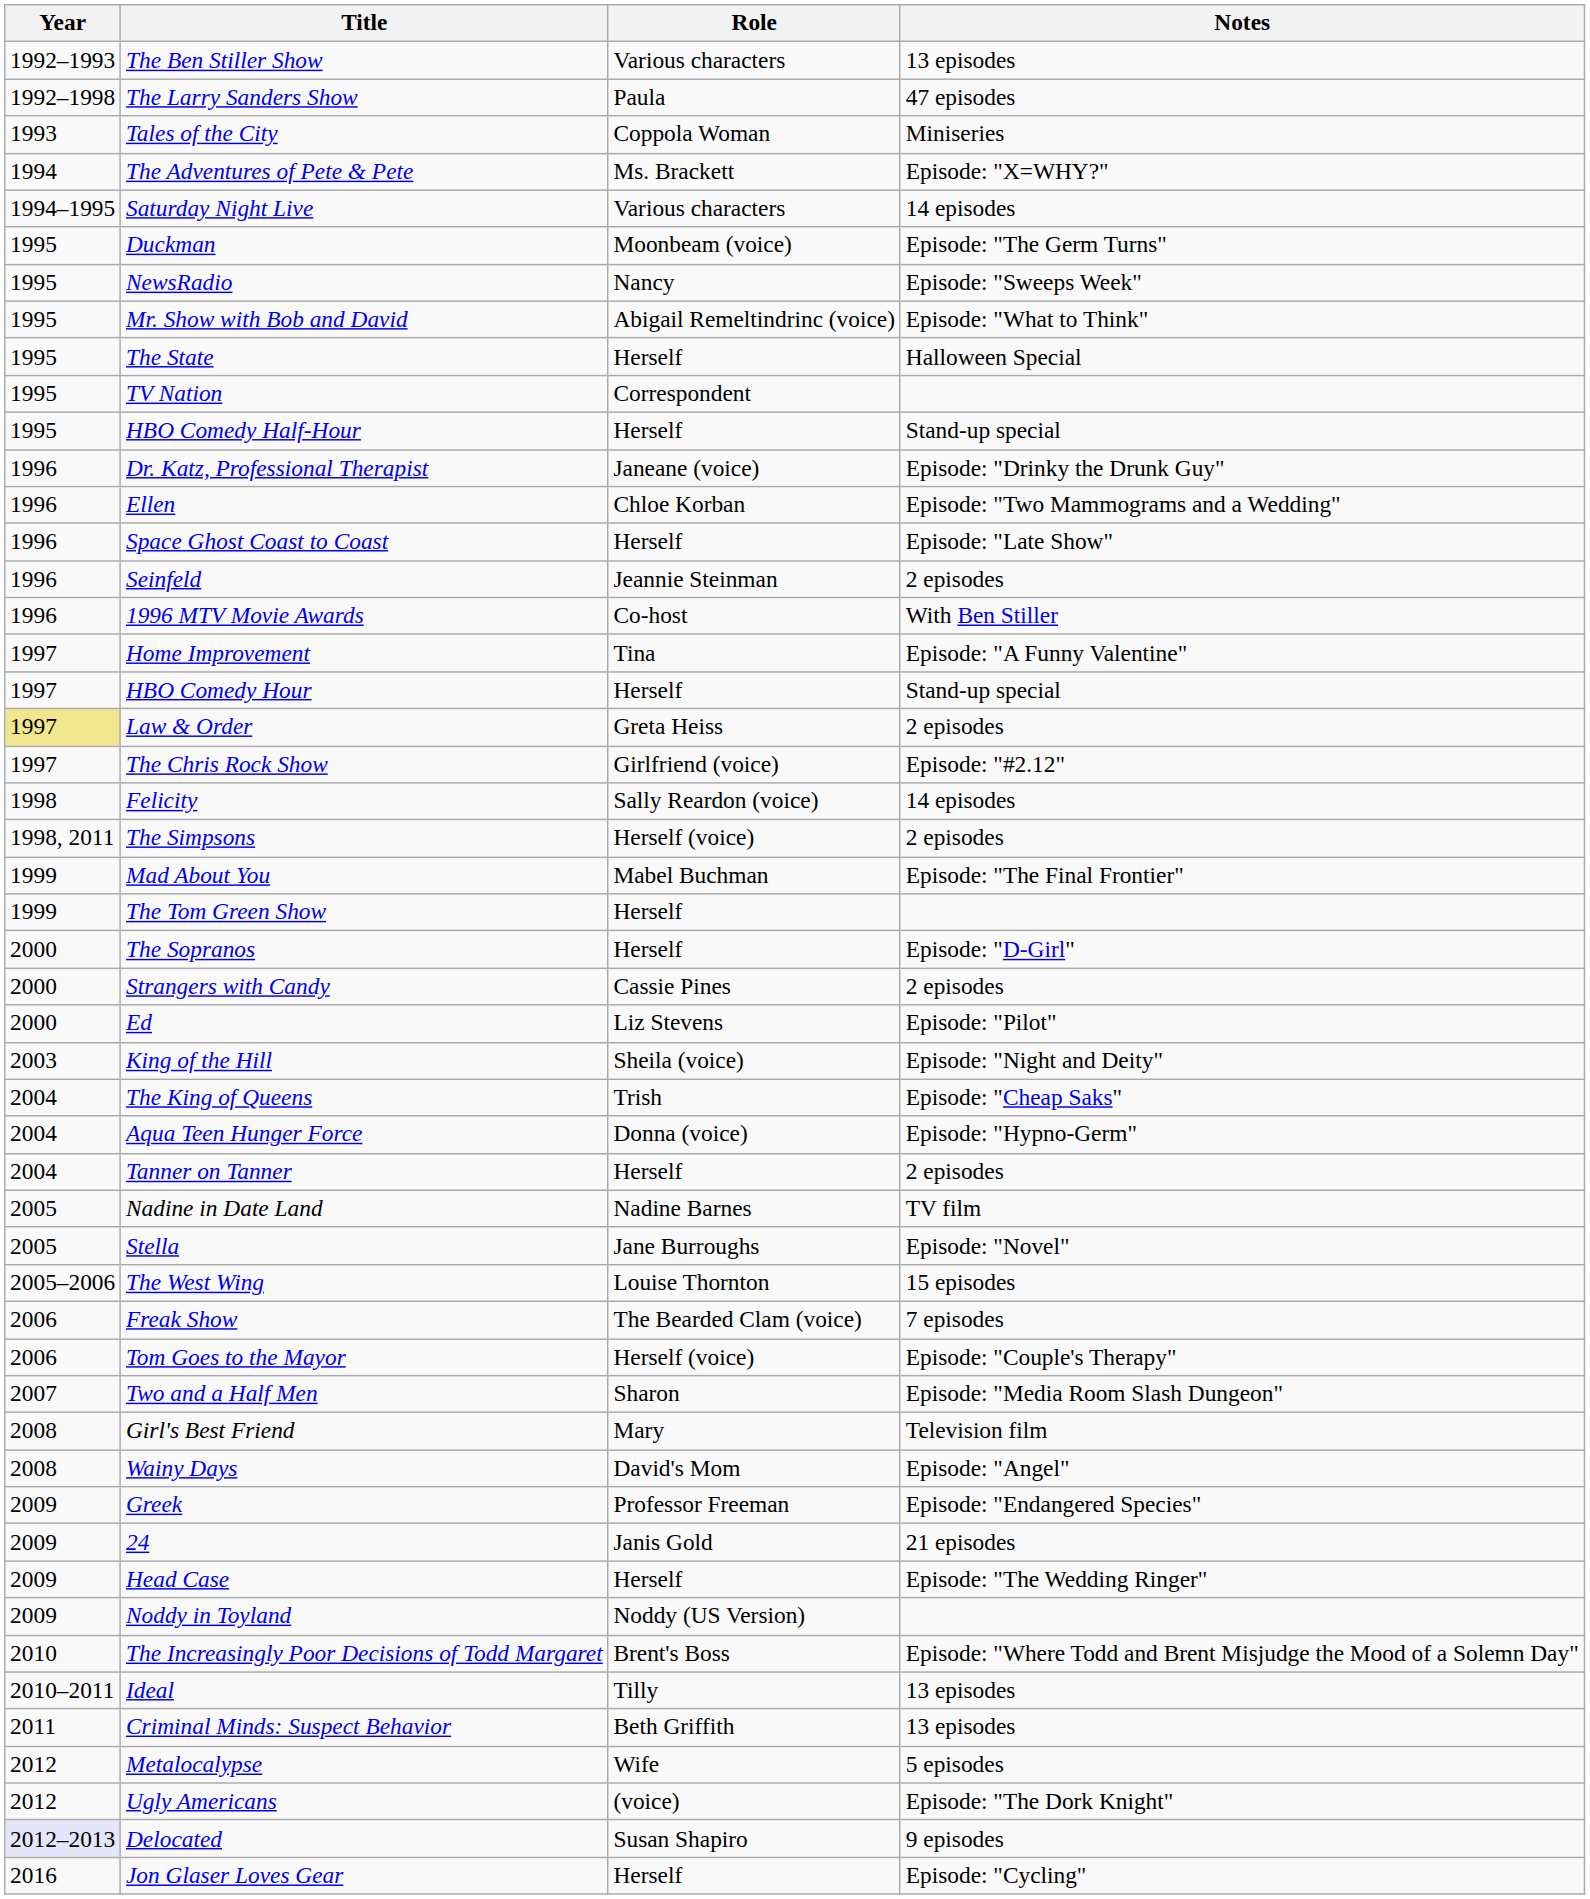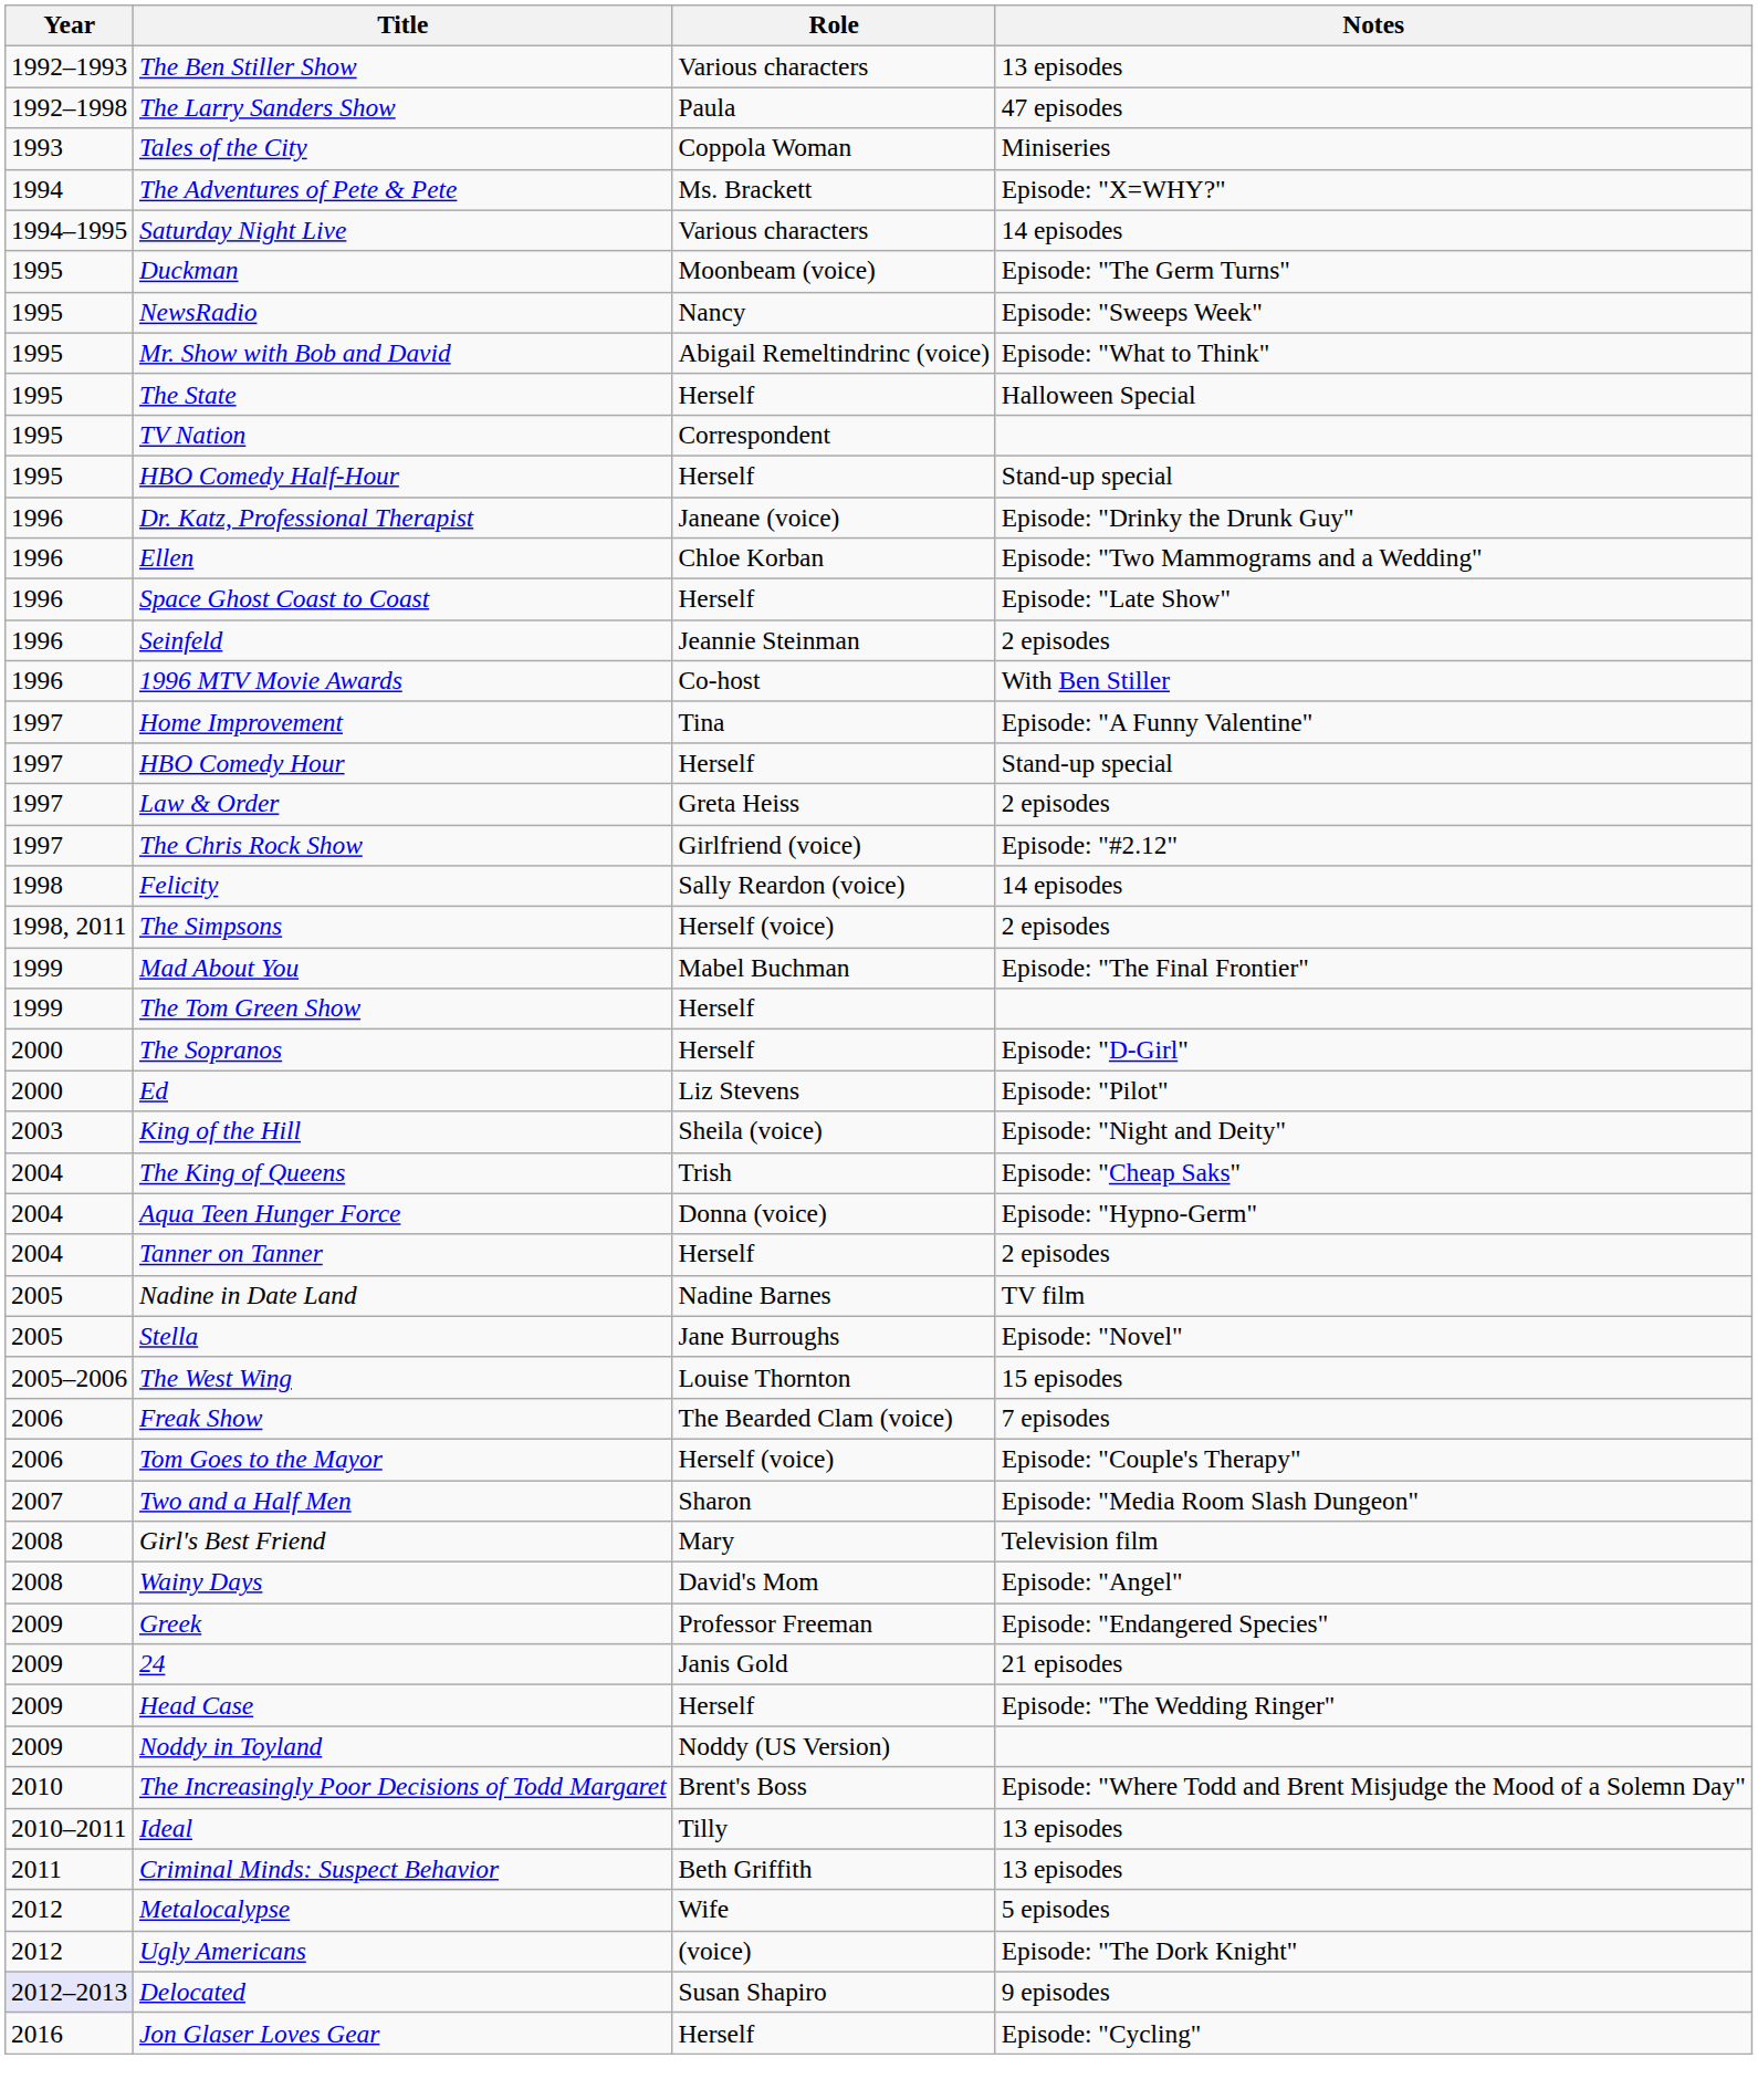 <table class="wikitable sortable">
 <tr>
 <th scope="col">Year</th>
 <th scope="col">Title</th>
 <th scope="col">Role</th>
 <th scope="col" class="unsortable">Notes</th>
 </tr>
 <tr>
 <td>1992–1993</td>
 <td scope="row"><em><a href='#'>The Ben Stiller Show</a></em></td>
 <td>Various characters</td>
 <td>13 episodes</td>
 </tr>
 <tr>
 <td>1992–1998</td>
 <td scope="row"><em><a href='#'>The Larry Sanders Show</a></em></td>
 <td>Paula</td>
 <td>47 episodes</td>
 </tr>
 <tr>
 <td>1993</td>
 <td scope="row"><em><a href='#'>Tales of the City</a></em></td>
 <td>Coppola Woman</td>
 <td>Miniseries</td>
 </tr>
 <tr>
 <td>1994</td>
 <td scope="row"><em><a href='#'>The Adventures of Pete & Pete</a></em></td>
 <td>Ms. Brackett</td>
 <td>Episode: "X=WHY?"</td>
 </tr>
 <tr>
 <td>1994–1995</td>
 <td scope="row"><em><a href='#'>Saturday Night Live</a></em></td>
 <td>Various characters</td>
 <td>14 episodes</td>
 </tr>
 <tr>
 <td>1995</td>
 <td scope="row"><em><a href='#'>Duckman</a></em></td>
 <td>Moonbeam (voice)</td>
 <td>Episode: "The Germ Turns"</td>
 </tr>
 <tr>
 <td>1995</td>
 <td scope="row"><em><a href='#'>NewsRadio</a></em></td>
 <td>Nancy</td>
 <td>Episode: "Sweeps Week"</td>
 </tr>
 <tr>
 <td>1995</td>
 <td scope="row"><em><a href='#'>Mr. Show with Bob and David</a></em></td>
 <td>Abigail Remeltindrinc (voice)</td>
 <td>Episode: "What to Think"</td>
 </tr>
 <tr>
 <td>1995</td>
 <td scope="row"><em><a href='#'>The State</a></em></td>
 <td>Herself</td>
 <td>Halloween Special</td>
 </tr>
 <tr>
 <td>1995</td>
 <td scope="row"><em><a href='#'>TV Nation</a></em></td>
 <td>Correspondent</td>
 <td></td>
 </tr>
 <tr>
 <td>1995</td>
 <td scope="row"><em><a href='#'>HBO Comedy Half-Hour</a></em></td>
 <td>Herself</td>
 <td>Stand-up special</td>
 </tr>
 <tr>
 <td>1996</td>
 <td scope="row"><em><a href='#'>Dr. Katz, Professional Therapist</a></em></td>
 <td>Janeane (voice)</td>
 <td>Episode: "Drinky the Drunk Guy"</td>
 </tr>
 <tr>
 <td>1996</td>
 <td scope="row"><em><a href='#'>Ellen</a></em></td>
 <td>Chloe Korban</td>
 <td>Episode: "Two Mammograms and a Wedding"</td>
 </tr>
 <tr>
 <td>1996</td>
 <td scope="row"><em><a href='#'>Space Ghost Coast to Coast</a></em></td>
 <td>Herself</td>
 <td>Episode: "Late Show"</td>
 </tr>
 <tr>
 <td>1996</td>
 <td scope="row"><em><a href='#'>Seinfeld</a></em></td>
 <td>Jeannie Steinman</td>
 <td>2 episodes</td>
 </tr>
 <tr>
 <td>1996</td>
 <td scope="row"><em><a href='#'>1996 MTV Movie Awards</a></em></td>
 <td>Co-host</td>
 <td>With <a href='#'>Ben Stiller</a></td>
 </tr>
 <tr>
 <td>1997</td>
 <td scope="row"><em><a href='#'>Home Improvement</a></em></td>
 <td>Tina</td>
 <td>Episode: "A Funny Valentine"</td>
 </tr>
 <tr>
 <td>1997</td>
 <td scope="row"><em><a href='#'>HBO Comedy Hour</a></em></td>
 <td>Herself</td>
 <td>Stand-up special</td>
 </tr>
 <tr>
-<td style="background: khaki;">1997</td>
+<td>1997</td>
 <td scope="row"><em><a href='#'>Law & Order</a></em></td>
 <td>Greta Heiss</td>
 <td>2 episodes</td>
 </tr>
 <tr>
 <td>1997</td>
 <td scope="row"><em><a href='#'>The Chris Rock Show</a></em></td>
 <td>Girlfriend (voice)</td>
 <td>Episode: "#2.12"</td>
 </tr>
 <tr>
 <td>1998</td>
 <td scope="row"><em><a href='#'>Felicity</a></em></td>
 <td>Sally Reardon (voice)</td>
 <td>14 episodes</td>
 </tr>
 <tr>
 <td>1998, 2011</td>
 <td scope="row"><em><a href='#'>The Simpsons</a></em></td>
 <td>Herself (voice)</td>
 <td>2 episodes</td>
 </tr>
 <tr>
 <td>1999</td>
 <td scope="row"><em><a href='#'>Mad About You</a></em></td>
 <td>Mabel Buchman</td>
 <td>Episode: "The Final Frontier"</td>
 </tr>
 <tr>
 <td>1999</td>
 <td scope="row"><em><a href='#'>The Tom Green Show</a></em></td>
 <td>Herself</td>
 <td></td>
 </tr>
 <tr>
 <td>2000</td>
 <td scope="row"><em><a href='#'>The Sopranos</a></em></td>
 <td>Herself</td>
 <td>Episode: "<a href='#'>D-Girl</a>"</td>
-</tr>
-<tr>
-<td>2000</td>
-<td scope="row"><em><a href='#'>Strangers with Candy</a></em></td>
-<td>Cassie Pines</td>
-<td>2 episodes</td>
 </tr>
 <tr>
 <td>2000</td>
 <td scope="row"><em><a href='#'>Ed</a></em></td>
 <td>Liz Stevens</td>
 <td>Episode: "Pilot"</td>
 </tr>
 <tr>
 <td>2003</td>
 <td scope="row"><em><a href='#'>King of the Hill</a></em></td>
 <td>Sheila (voice)</td>
 <td>Episode: "Night and Deity"</td>
 </tr>
 <tr>
 <td>2004</td>
 <td scope="row"><em><a href='#'>The King of Queens</a></em></td>
 <td>Trish</td>
 <td>Episode: "<a href='#'>Cheap Saks</a>"</td>
 </tr>
 <tr>
 <td>2004</td>
 <td scope="row"><em><a href='#'>Aqua Teen Hunger Force</a></em></td>
 <td>Donna (voice)</td>
 <td>Episode: "Hypno-Germ"</td>
 </tr>
 <tr>
 <td>2004</td>
 <td scope="row"><em><a href='#'>Tanner on Tanner</a></em></td>
 <td>Herself</td>
 <td>2 episodes</td>
 </tr>
 <tr>
 <td>2005</td>
 <td scope="row"><em>Nadine in Date Land</em></td>
 <td>Nadine Barnes</td>
 <td>TV film</td>
 </tr>
 <tr>
 <td>2005</td>
 <td scope="row"><em><a href='#'>Stella</a></em></td>
 <td>Jane Burroughs</td>
 <td>Episode: "Novel"</td>
 </tr>
 <tr>
 <td>2005–2006</td>
 <td scope="row"><em><a href='#'>The West Wing</a></em></td>
 <td>Louise Thornton</td>
 <td>15 episodes</td>
 </tr>
 <tr>
 <td>2006</td>
 <td scope="row"><em><a href='#'>Freak Show</a></em></td>
 <td>The Bearded Clam (voice)</td>
 <td>7 episodes</td>
 </tr>
 <tr>
 <td>2006</td>
 <td scope="row"><em><a href='#'>Tom Goes to the Mayor</a></em></td>
 <td>Herself (voice)</td>
 <td>Episode: "Couple's Therapy"</td>
 </tr>
 <tr>
 <td>2007</td>
 <td scope="row"><em><a href='#'>Two and a Half Men</a></em></td>
 <td>Sharon</td>
 <td>Episode: "Media Room Slash Dungeon"</td>
 </tr>
 <tr>
 <td>2008</td>
 <td scope="row"><em>Girl's Best Friend</em></td>
 <td>Mary</td>
 <td>Television film</td>
 </tr>
 <tr>
 <td>2008</td>
 <td scope="row"><em><a href='#'>Wainy Days</a></em></td>
 <td>David's Mom</td>
 <td>Episode: "Angel"</td>
 </tr>
 <tr>
 <td>2009</td>
 <td scope="row"><em><a href='#'>Greek</a></em></td>
 <td>Professor Freeman</td>
 <td>Episode: "Endangered Species"</td>
 </tr>
 <tr>
 <td>2009</td>
 <td scope="row"><em><a href='#'>24</a></em></td>
 <td>Janis Gold</td>
 <td>21 episodes</td>
 </tr>
 <tr>
 <td>2009</td>
 <td scope="row"><em><a href='#'>Head Case</a></em></td>
 <td>Herself</td>
 <td>Episode: "The Wedding Ringer"</td>
 </tr>
 <tr>
 <td>2009</td>
 <td scope="row"><em><a href='#'>Noddy in Toyland</a></em></td>
 <td>Noddy (US Version)</td>
 <td></td>
 </tr>
 <tr>
 <td>2010</td>
 <td scope="row"><em><a href='#'>The Increasingly Poor Decisions of Todd Margaret</a></em></td>
 <td>Brent's Boss</td>
 <td>Episode: "Where Todd and Brent Misjudge the Mood of a Solemn Day"</td>
 </tr>
 <tr>
 <td>2010–2011</td>
 <td scope="row"><em><a href='#'>Ideal</a></em></td>
 <td>Tilly</td>
 <td>13 episodes</td>
 </tr>
 <tr>
 <td>2011</td>
 <td scope="row"><em><a href='#'>Criminal Minds: Suspect Behavior</a></em></td>
 <td>Beth Griffith</td>
 <td>13 episodes</td>
 </tr>
 <tr>
 <td>2012</td>
 <td scope="row"><em><a href='#'>Metalocalypse</a></em></td>
 <td>Wife</td>
 <td>5 episodes</td>
 </tr>
 <tr>
 <td>2012</td>
 <td scope="row"><em><a href='#'>Ugly Americans</a></em></td>
 <td>(voice)</td>
 <td>Episode: "The Dork Knight"</td>
 </tr>
 <tr>
 <td style="background: lavender;">2012–2013</td>
 <td scope="row"><em><a href='#'>Delocated</a></em></td>
 <td>Susan Shapiro</td>
 <td>9 episodes</td>
 </tr>
 <tr>
 <td>2016</td>
 <td scope="row"><em><a href='#'>Jon Glaser Loves Gear</a></em></td>
 <td>Herself</td>
 <td>Episode: "Cycling"</td>
 </tr>
 </table>
